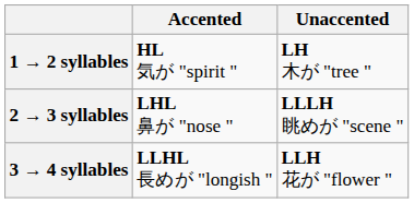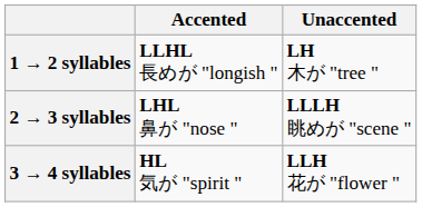 <table class="wikitable">
 <tr>
 <th></th>
 <th>Accented</th>
 <th>Unaccented</th>
 </tr>
 <tr>
 <th>1 → 2 syllables</th>
-<td><strong>HL</strong><br>気が  "spirit "</td>
+<td><strong>LLHL</strong><br>長めが  "longish "</td>
 <td><strong>LH</strong><br>木が  "tree "</td>
 </tr>
 <tr>
 <th>2 → 3 syllables</th>
 <td><strong>LHL</strong><br>鼻が  "nose "</td>
 <td><strong>LLLH</strong><br>眺めが  "scene "</td>
 </tr>
 <tr>
 <th>3 → 4 syllables</th>
-<td><strong>LLHL</strong><br>長めが  "longish "</td>
+<td><strong>HL</strong><br>気が  "spirit "</td>
 <td><strong>LLH</strong><br>花が  "flower "</td>
 </tr>
 </table>
